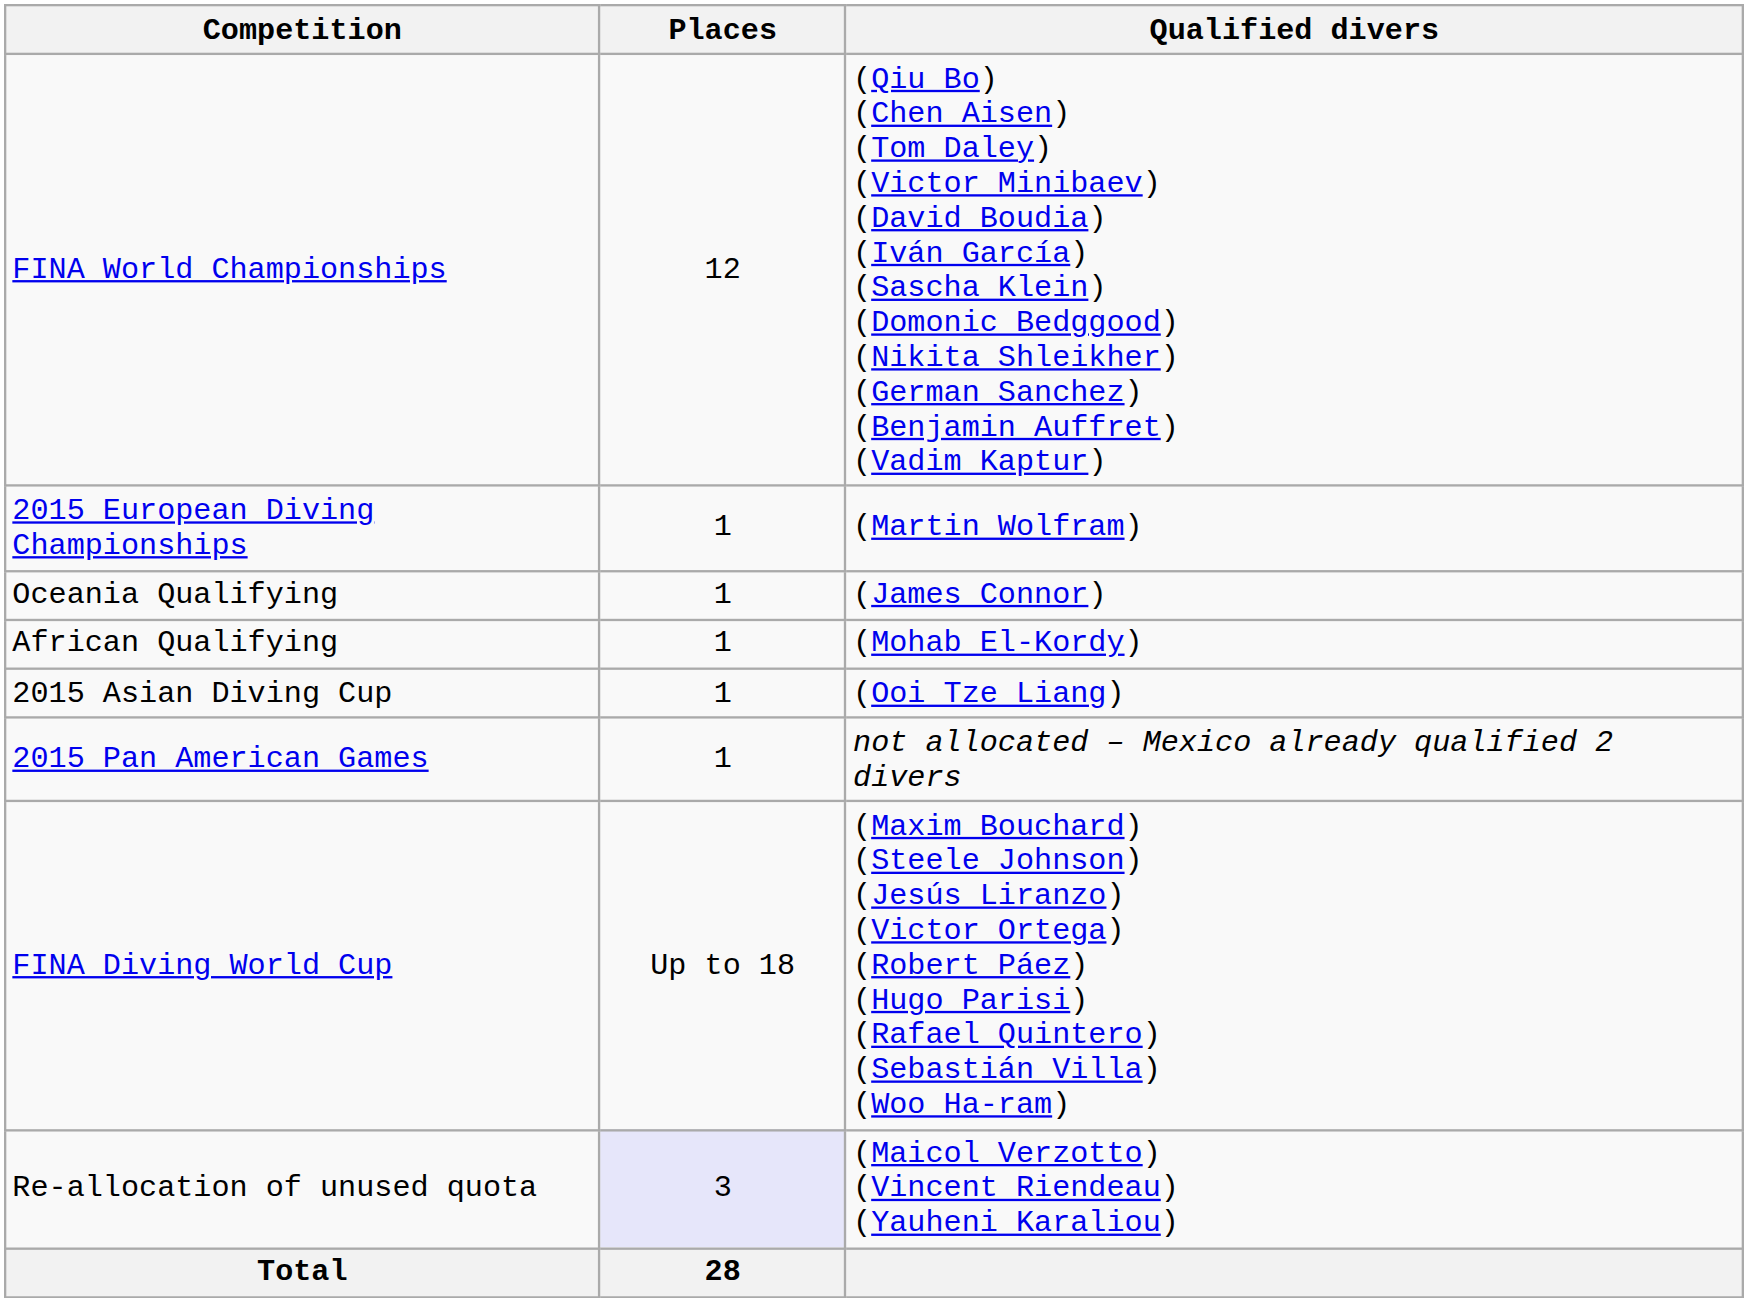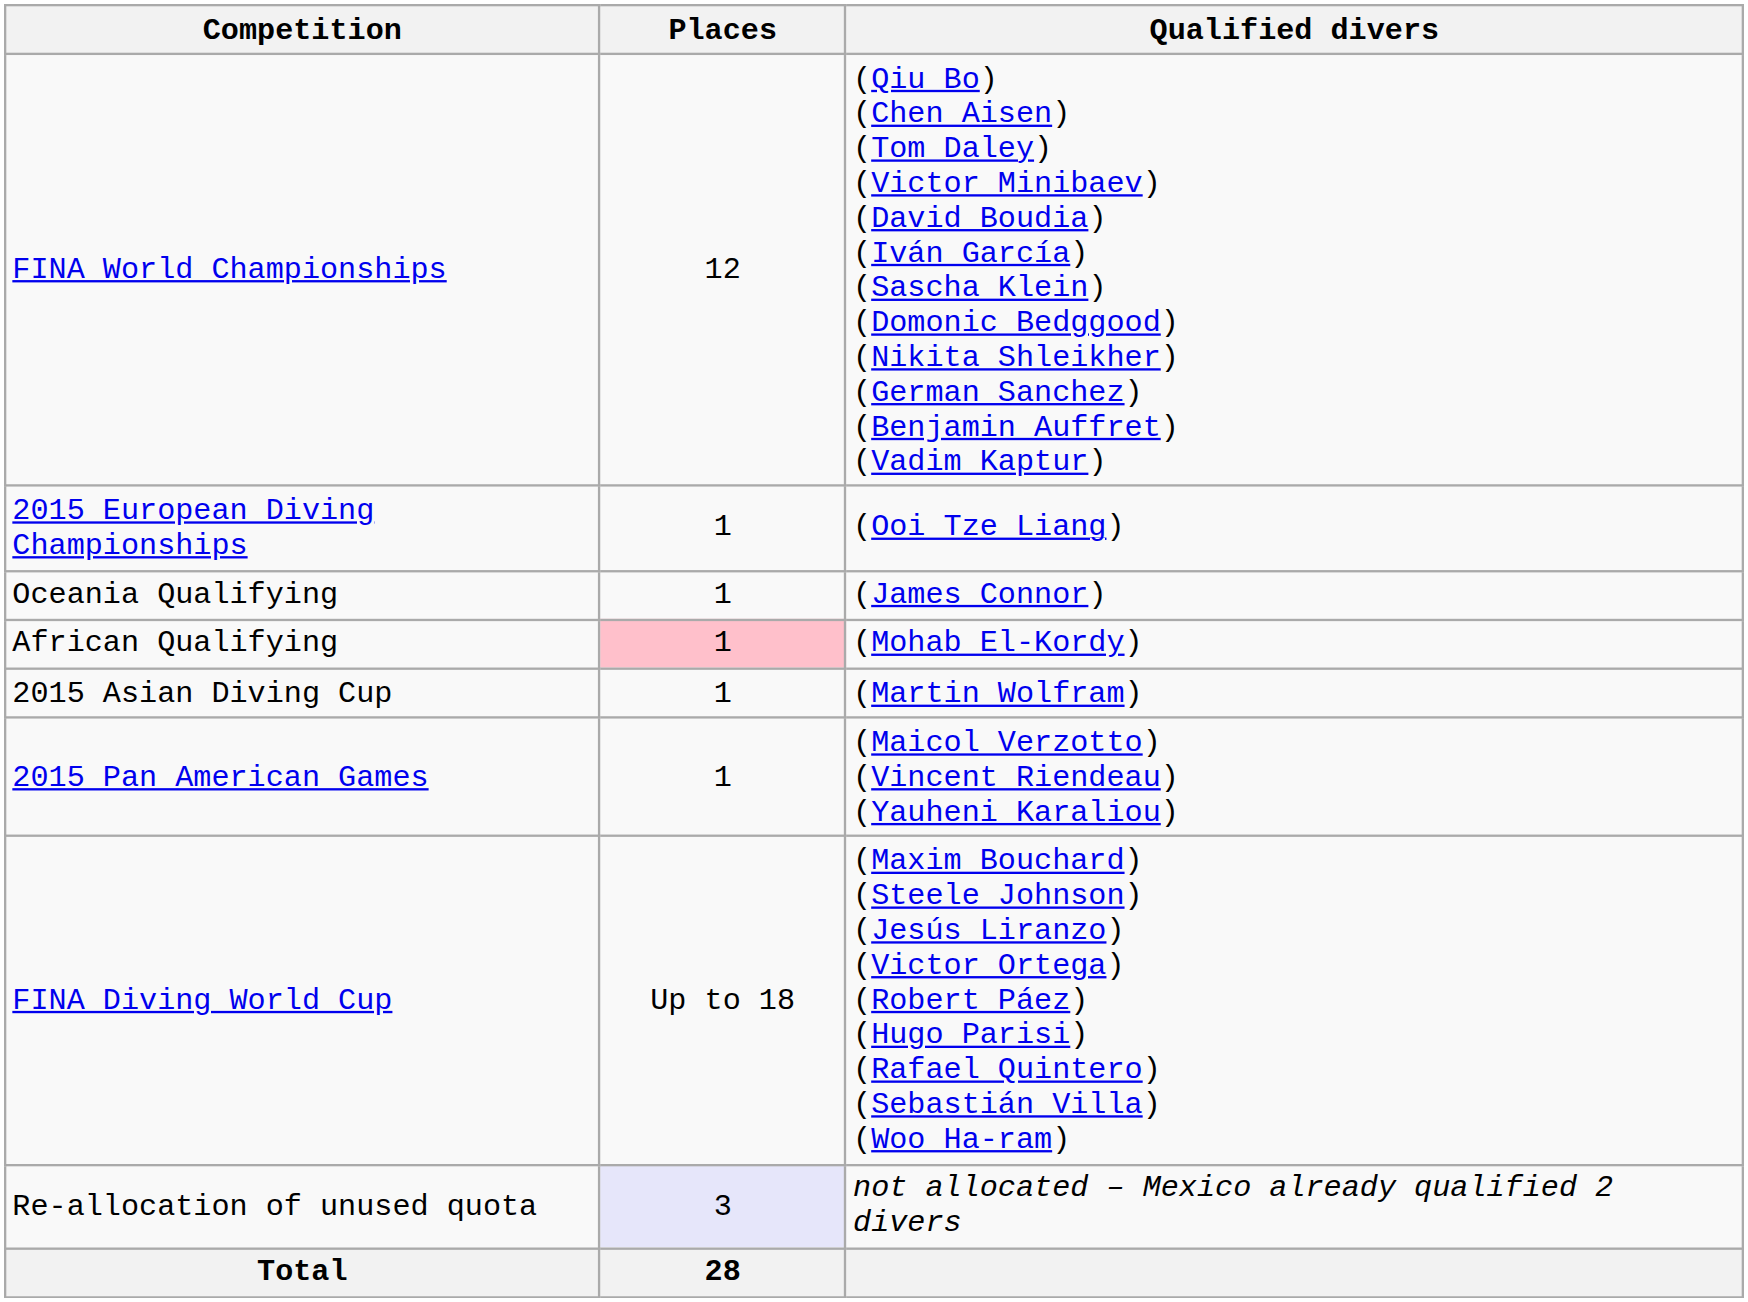 <table class="wikitable" width=750>
 <tr>
 <th width=250>Competition</th>
 <th width=100>Places</th>
 <th>Qualified divers</th>
 </tr>
 <tr>
 <td><a href='#'>FINA World Championships</a></td>
 <td align=center>12</td>
 <td> (<a href='#'>Qiu Bo</a>)<br> (<a href='#'>Chen Aisen</a>)<br> (<a href='#'>Tom Daley</a>)<br> (<a href='#'>Victor Minibaev</a>)<br> (<a href='#'>David Boudia</a>)<br> (<a href='#'>Iván García</a>)<br> (<a href='#'>Sascha Klein</a>)<br> (<a href='#'>Domonic Bedggood</a>)<br> (<a href='#'>Nikita Shleikher</a>)<br> (<a href='#'>German Sanchez</a>)<br> (<a href='#'>Benjamin Auffret</a>)<br> (<a href='#'>Vadim Kaptur</a>)</td>
 </tr>
 <tr>
 <td><a href='#'>2015 European Diving Championships</a></td>
 <td align=center>1</td>
-<td> (<a href='#'>Martin Wolfram</a>)</td>
+<td> (<a href='#'>Ooi Tze Liang</a>)</td>
 </tr>
 <tr>
 <td>Oceania Qualifying</td>
 <td align=center>1</td>
 <td> (<a href='#'>James Connor</a>)</td>
 </tr>
 <tr>
 <td>African Qualifying</td>
-<td align=center>1</td>
+<td align=center style="background: pink;">1</td>
 <td> (<a href='#'>Mohab El-Kordy</a>)</td>
 </tr>
 <tr>
 <td>2015 Asian Diving Cup</td>
 <td align=center>1</td>
-<td> (<a href='#'>Ooi Tze Liang</a>)</td>
+<td> (<a href='#'>Martin Wolfram</a>)</td>
 </tr>
 <tr>
 <td><a href='#'>2015 Pan American Games</a></td>
 <td align=center>1</td>
-<td><em>not allocated – Mexico already qualified 2 divers</em></td>
+<td> (<a href='#'>Maicol Verzotto</a>)<br> (<a href='#'>Vincent Riendeau</a>)<br> (<a href='#'>Yauheni Karaliou</a>)</td>
 </tr>
 <tr>
 <td><a href='#'>FINA Diving World Cup</a></td>
 <td align=center>Up to 18</td>
 <td> (<a href='#'>Maxim Bouchard</a>)<br> (<a href='#'>Steele Johnson</a>)<br> (<a href='#'>Jesús Liranzo</a>)<br> (<a href='#'>Victor Ortega</a>)<br> (<a href='#'>Robert Páez</a>)<br> (<a href='#'>Hugo Parisi</a>)<br> (<a href='#'>Rafael Quintero</a>)<br> (<a href='#'>Sebastián Villa</a>)<br> (<a href='#'>Woo Ha-ram</a>)</td>
 </tr>
 <tr>
 <td>Re-allocation of unused quota</td>
 <td align=center style="background: lavender;">3</td>
-<td> (<a href='#'>Maicol Verzotto</a>)<br> (<a href='#'>Vincent Riendeau</a>)<br> (<a href='#'>Yauheni Karaliou</a>)</td>
+<td><em>not allocated – Mexico already qualified 2 divers</em></td>
 </tr>
 <tr>
 <th>Total</th>
 <th>28</th>
 <th></th>
 </tr>
 </table>
